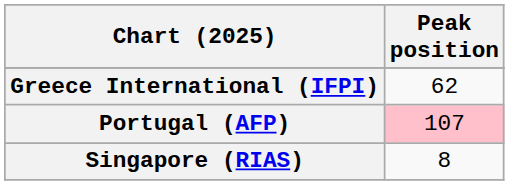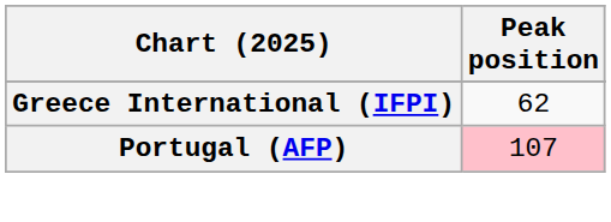 <table class="wikitable plainrowheaders sortable" style="text-align:center">
 <tr>
 <th scope="col">Chart (2025)</th>
 <th scope="col">Peak<br>position</th>
 </tr>
 <tr>
 </tr>
 <tr>
 </tr>
 <tr>
 <th scope="row">Greece International (<a href='#'>IFPI</a>)</th>
 <td>62</td>
 </tr>
 <tr>
 <th scope="row">Portugal (<a href='#'>AFP</a>)</th>
 <td style="background: pink;">107</td>
 </tr>
-<tr>
-<th scope="row">Singapore (<a href='#'>RIAS</a>)</th>
-<td>8</td>
-</tr>
 </table>
